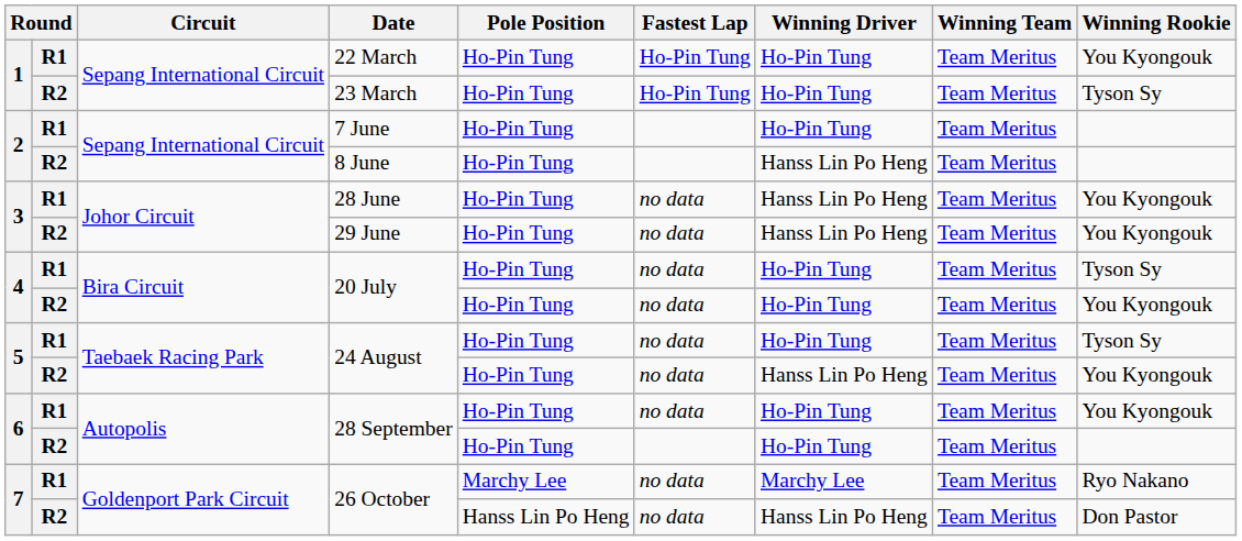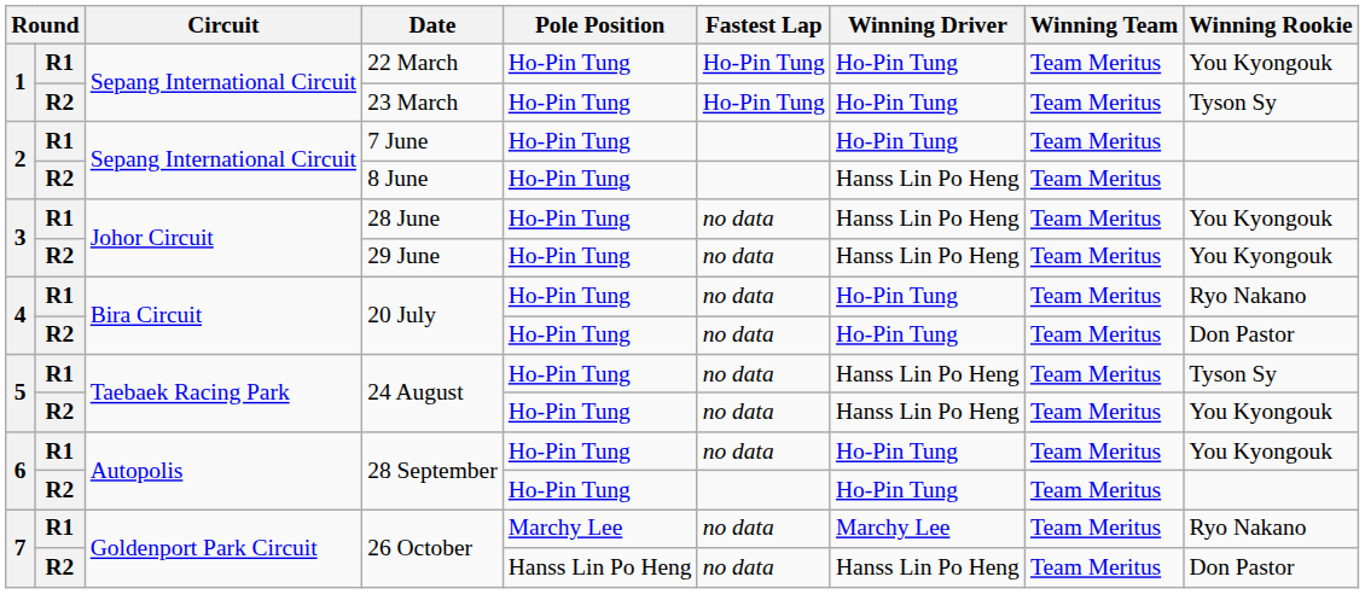 <table class="wikitable" style="font-size: 85%">
 <tr>
 <th colspan=2>Round</th>
 <th>Circuit</th>
 <th>Date</th>
 <th>Pole Position</th>
 <th>Fastest Lap</th>
 <th>Winning Driver</th>
 <th>Winning Team</th>
 <th>Winning Rookie</th>
 </tr>
 <tr>
 <th rowspan=2>1</th>
 <th>R1</th>
 <td rowspan=2 nowrap> <a href='#'>Sepang International Circuit</a></td>
 <td>22 March</td>
 <td> <a href='#'>Ho-Pin Tung</a></td>
 <td> <a href='#'>Ho-Pin Tung</a></td>
 <td> <a href='#'>Ho-Pin Tung</a></td>
 <td> <a href='#'>Team Meritus</a></td>
 <td> You Kyongouk</td>
 </tr>
 <tr>
 <th>R2</th>
 <td>23 March</td>
 <td> <a href='#'>Ho-Pin Tung</a></td>
 <td> <a href='#'>Ho-Pin Tung</a></td>
 <td> <a href='#'>Ho-Pin Tung</a></td>
 <td> <a href='#'>Team Meritus</a></td>
 <td> Tyson Sy</td>
 </tr>
 <tr>
 <th rowspan=2>2</th>
 <th>R1</th>
 <td rowspan=2> <a href='#'>Sepang International Circuit</a></td>
 <td>7 June</td>
 <td> <a href='#'>Ho-Pin Tung</a></td>
 <td></td>
 <td> <a href='#'>Ho-Pin Tung</a></td>
 <td> <a href='#'>Team Meritus</a></td>
 <td></td>
 </tr>
 <tr>
 <th>R2</th>
 <td>8 June</td>
 <td> <a href='#'>Ho-Pin Tung</a></td>
 <td></td>
 <td> Hanss Lin Po Heng</td>
 <td> <a href='#'>Team Meritus</a></td>
 <td></td>
 </tr>
 <tr>
 <th rowspan=2>3</th>
 <th>R1</th>
 <td rowspan=2> <a href='#'>Johor Circuit</a></td>
 <td>28 June</td>
 <td> <a href='#'>Ho-Pin Tung</a></td>
 <td><em>no data</em></td>
 <td> Hanss Lin Po Heng</td>
 <td> <a href='#'>Team Meritus</a></td>
 <td> You Kyongouk</td>
 </tr>
 <tr>
 <th>R2</th>
 <td>29 June</td>
 <td> <a href='#'>Ho-Pin Tung</a></td>
 <td><em>no data</em></td>
 <td nowrap> Hanss Lin Po Heng</td>
 <td> <a href='#'>Team Meritus</a></td>
 <td> You Kyongouk</td>
 </tr>
 <tr>
 <th rowspan=2>4</th>
 <th>R1</th>
 <td rowspan=2> <a href='#'>Bira Circuit</a></td>
 <td rowspan=2>20 July</td>
 <td> <a href='#'>Ho-Pin Tung</a></td>
 <td><em>no data</em></td>
 <td> <a href='#'>Ho-Pin Tung</a></td>
 <td> <a href='#'>Team Meritus</a></td>
-<td> Tyson Sy</td>
+<td> Ryo Nakano</td>
 </tr>
 <tr>
 <th>R2</th>
 <td> <a href='#'>Ho-Pin Tung</a></td>
 <td><em>no data</em></td>
 <td> <a href='#'>Ho-Pin Tung</a></td>
 <td> <a href='#'>Team Meritus</a></td>
-<td> You Kyongouk</td>
+<td> Don Pastor</td>
 </tr>
 <tr>
 <th rowspan=2>5</th>
 <th>R1</th>
 <td rowspan=2> <a href='#'>Taebaek Racing Park</a></td>
 <td rowspan=2>24 August</td>
 <td> <a href='#'>Ho-Pin Tung</a></td>
 <td><em>no data</em></td>
-<td> <a href='#'>Ho-Pin Tung</a></td>
+<td> Hanss Lin Po Heng</td>
 <td> <a href='#'>Team Meritus</a></td>
 <td> Tyson Sy</td>
 </tr>
 <tr>
 <th>R2</th>
 <td> <a href='#'>Ho-Pin Tung</a></td>
 <td><em>no data</em></td>
 <td> Hanss Lin Po Heng</td>
 <td> <a href='#'>Team Meritus</a></td>
 <td> You Kyongouk</td>
 </tr>
 <tr>
 <th rowspan=2>6</th>
 <th>R1</th>
 <td rowspan=2> <a href='#'>Autopolis</a></td>
 <td rowspan=2 nowrap>28 September</td>
 <td> <a href='#'>Ho-Pin Tung</a></td>
 <td><em>no data</em></td>
 <td> <a href='#'>Ho-Pin Tung</a></td>
 <td> <a href='#'>Team Meritus</a></td>
 <td> You Kyongouk</td>
 </tr>
 <tr>
 <th>R2</th>
 <td> <a href='#'>Ho-Pin Tung</a></td>
 <td></td>
 <td> <a href='#'>Ho-Pin Tung</a></td>
 <td> <a href='#'>Team Meritus</a></td>
 <td></td>
 </tr>
 <tr>
 <th rowspan=2>7</th>
 <th>R1</th>
 <td rowspan=2> <a href='#'>Goldenport Park Circuit</a></td>
 <td rowspan=2>26 October</td>
 <td> <a href='#'>Marchy Lee</a></td>
 <td><em>no data</em></td>
 <td> <a href='#'>Marchy Lee</a></td>
 <td> <a href='#'>Team Meritus</a></td>
 <td> Ryo Nakano</td>
 </tr>
 <tr>
 <th>R2</th>
 <td nowrap> Hanss Lin Po Heng</td>
 <td><em>no data</em></td>
 <td nowrap> Hanss Lin Po Heng</td>
 <td nowrap> <a href='#'>Team Meritus</a></td>
 <td> Don Pastor</td>
 </tr>
 </table>
